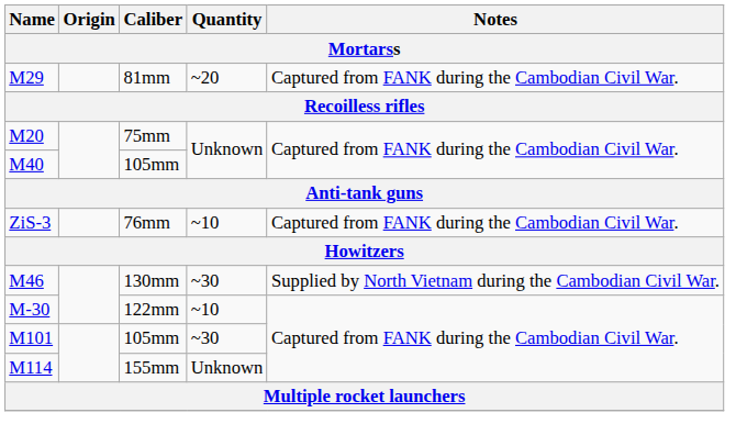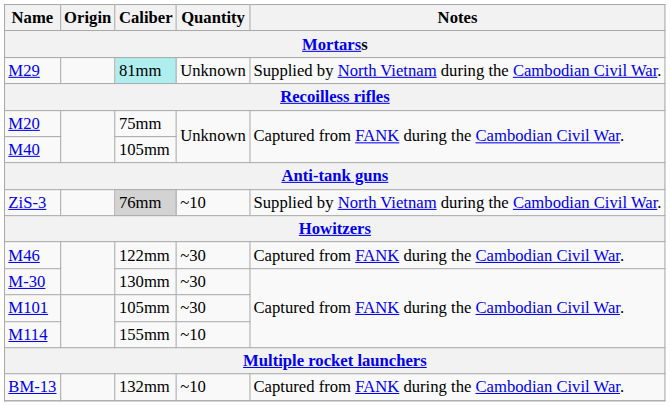 <table class="wikitable">
 <tr>
 <th>Name</th>
 <th>Origin</th>
 <th>Caliber</th>
 <th>Quantity</th>
 <th>Notes</th>
 </tr>
 <tr>
 <th colspan="5"><a href='#'>Mortars</a>s</th>
 </tr>
 <tr>
 <td><a href='#'>M29</a></td>
 <td></td>
-<td>81mm</td>
-<td>~20</td>
-<td>Captured from <a href='#'>FANK</a> during the <a href='#'>Cambodian Civil War</a>.</td>
+<td style="background: paleturquoise;">81mm</td>
+<td>Unknown</td>
+<td>Supplied by <a href='#'>North Vietnam</a> during the <a href='#'>Cambodian Civil War</a>.</td>
 </tr>
 <tr>
 <th colspan="5"><a href='#'>Recoilless rifles</a></th>
 </tr>
 <tr>
 <td><a href='#'>M20</a></td>
 <td rowspan="2"></td>
 <td>75mm</td>
 <td rowspan="2">Unknown</td>
 <td rowspan="2">Captured from <a href='#'>FANK</a> during the <a href='#'>Cambodian Civil War</a>.</td>
 </tr>
 <tr>
 <td><a href='#'>M40</a></td>
 <td>105mm</td>
 </tr>
 <tr>
 <th colspan="5"><a href='#'>Anti-tank guns</a></th>
 </tr>
 <tr>
 <td><a href='#'>ZiS-3</a></td>
 <td></td>
-<td>76mm</td>
+<td style="background: lightgrey;">76mm</td>
 <td>~10</td>
-<td>Captured from <a href='#'>FANK</a> during the <a href='#'>Cambodian Civil War</a>.</td>
+<td>Supplied by <a href='#'>North Vietnam</a> during the <a href='#'>Cambodian Civil War</a>.</td>
 </tr>
 <tr>
 <th colspan="5"><a href='#'>Howitzers</a></th>
 </tr>
 <tr>
 <td><a href='#'>M46</a></td>
 <td rowspan="2"></td>
-<td>130mm</td>
+<td>122mm</td>
 <td>~30</td>
-<td>Supplied by <a href='#'>North Vietnam</a> during the <a href='#'>Cambodian Civil War</a>.</td>
+<td>Captured from <a href='#'>FANK</a> during the <a href='#'>Cambodian Civil War</a>.</td>
 </tr>
 <tr>
 <td><a href='#'>M-30</a></td>
-<td>122mm</td>
-<td>~10</td>
+<td>130mm</td>
+<td>~30</td>
 <td rowspan="3">Captured from <a href='#'>FANK</a> during the <a href='#'>Cambodian Civil War</a>.</td>
 </tr>
 <tr>
 <td><a href='#'>M101</a></td>
 <td rowspan="2"></td>
 <td>105mm</td>
 <td>~30</td>
 </tr>
 <tr>
 <td><a href='#'>M114</a></td>
 <td>155mm</td>
-<td>Unknown</td>
+<td>~10</td>
 </tr>
 <tr>
 <th colspan="5"><a href='#'>Multiple rocket launchers</a></th>
 </tr>
 <tr>
+<td><a href='#'>BM-13</a></td>
+<td></td>
+<td>132mm</td>
+<td>~10</td>
+<td>Captured from <a href='#'>FANK</a> during the <a href='#'>Cambodian Civil War</a>.</td>
+</tr>
+<tr>
 </tr>
 </table>
